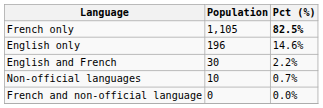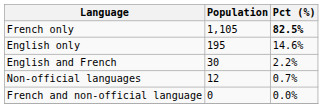 <table class="wikitable">
 <tr>
 <th>Language</th>
 <th>Population</th>
 <th>Pct (%)</th>
 </tr>
 <tr>
 <td>French only</td>
 <td>1,105</td>
 <td><strong>82.5%</strong></td>
 </tr>
 <tr>
 <td>English only</td>
-<td>196</td>
+<td>195</td>
 <td>14.6%</td>
 </tr>
 <tr>
 <td>English and French</td>
 <td>30</td>
 <td>2.2%</td>
 </tr>
 <tr>
 <td>Non-official languages</td>
-<td>10</td>
+<td>12</td>
 <td>0.7%</td>
 </tr>
 <tr>
 <td>French and non-official language</td>
 <td>0</td>
 <td>0.0%</td>
 </tr>
 <tr>
 </tr>
 </table>
